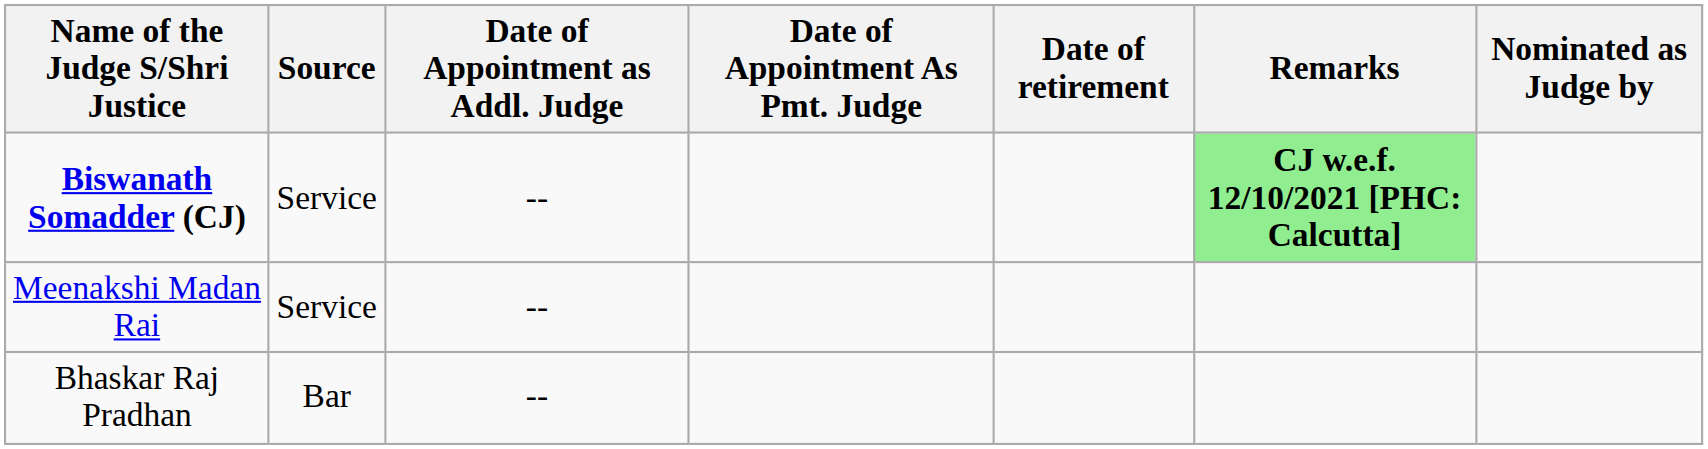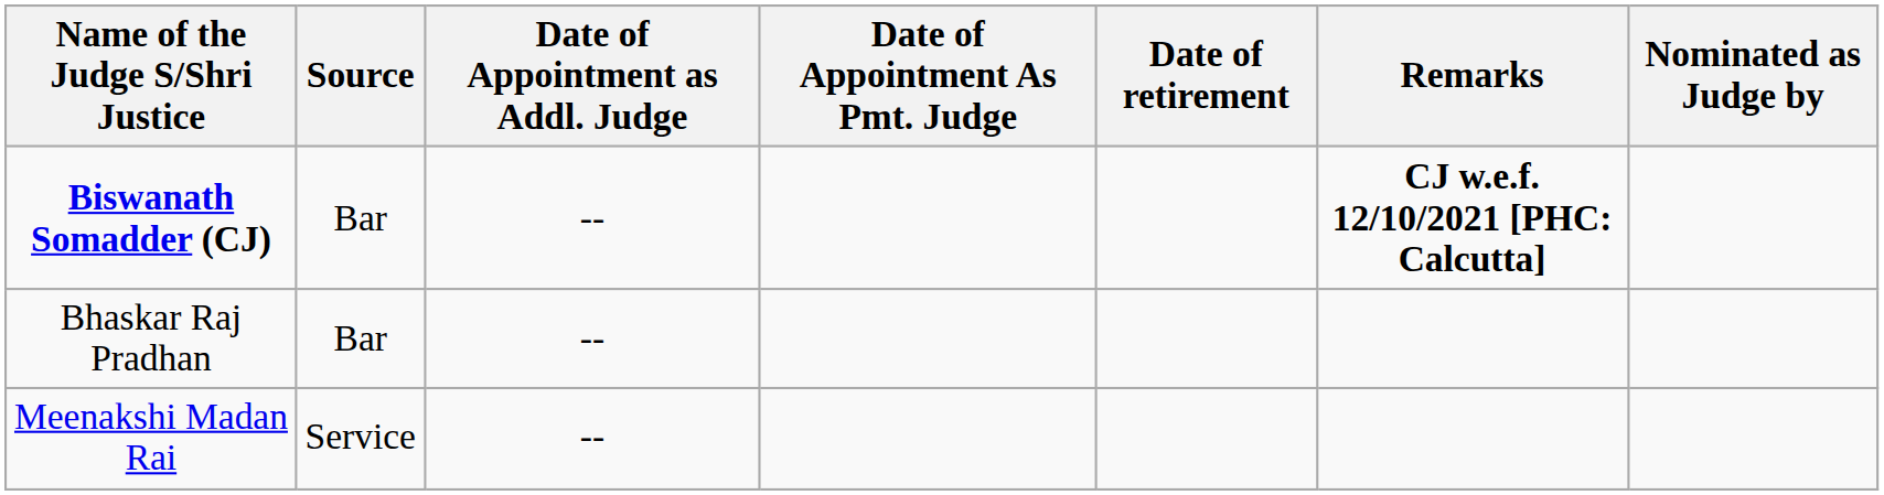 <table class="wikitable sortable static-row-numbers static-row-header" style="text-align:center" width="92%">
 <tr>
 <th>Name of the Judge S/Shri Justice</th>
 <th>Source</th>
 <th>Date of Appointment as Addl. Judge</th>
 <th>Date of Appointment As Pmt. Judge</th>
 <th>Date of retirement</th>
 <th>Remarks</th>
 <th>Nominated as Judge by</th>
 </tr>
 <tr>
 <td><strong><a href='#'>Biswanath Somadder</a> (CJ)</strong></td>
-<td>Service</td>
+<td>Bar</td>
 <td>--</td>
 <td></td>
 <td></td>
-<td style="background: lightgreen;"><strong>CJ w.e.f. 12/10/2021 [PHC: Calcutta]</strong></td>
+<td><strong>CJ w.e.f. 12/10/2021 [PHC: Calcutta]</strong></td>
+<td></td>
+</tr>
+<tr>
+<td>Bhaskar Raj Pradhan</td>
+<td>Bar</td>
+<td>--</td>
+<td></td>
+<td></td>
+<td></td>
 <td></td>
 </tr>
 <tr>
 <td><a href='#'>Meenakshi Madan Rai</a></td>
 <td>Service</td>
 <td>--</td>
 <td></td>
 <td></td>
 <td></td>
 <td></td>
 </tr>
-<tr>
-<td>Bhaskar Raj Pradhan</td>
-<td>Bar</td>
-<td>--</td>
-<td></td>
-<td></td>
-<td></td>
-<td></td>
-</tr>
 </table>
